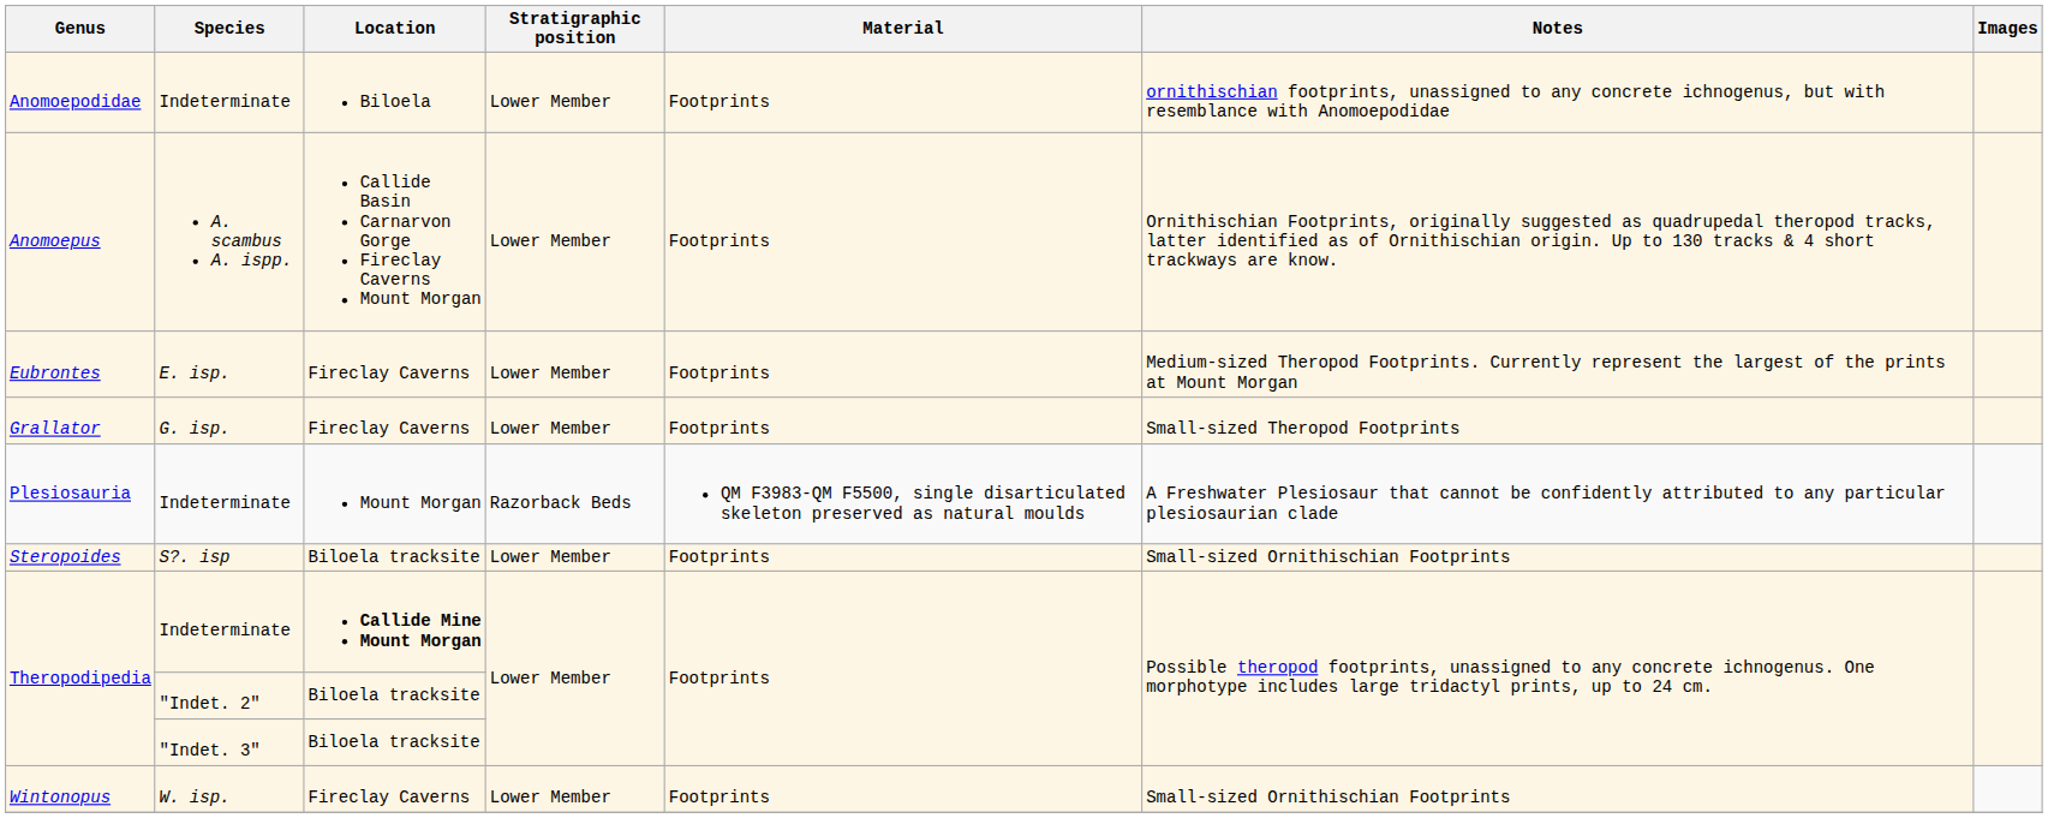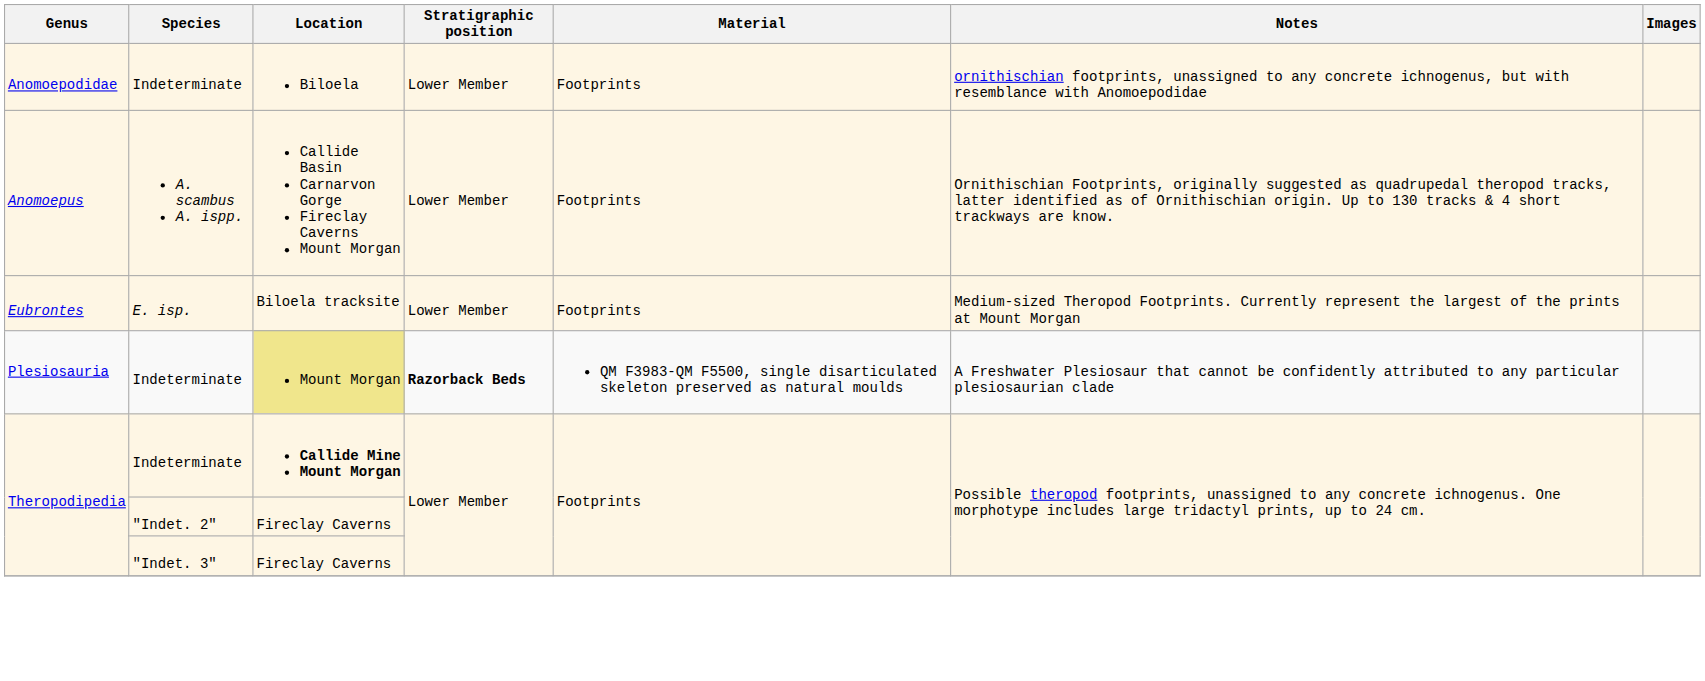 <table class="wikitable">
 <tr>
 <th>Genus</th>
 <th>Species</th>
 <th>Location</th>
 <th>Stratigraphic position</th>
 <th>Material</th>
 <th>Notes</th>
 <th>Images</th>
 </tr>
 <tr>
 <td style="background:#FEF6E4;"><br><a href='#'>Anomoepodidae</a></td>
 <td style="background:#FEF6E4;"><br>Indeterminate</td>
 <td style="background:#FEF6E4;"><br><ul><li>Biloela</li></ul></td>
 <td style="background:#FEF6E4;"><br>Lower Member</td>
 <td style="background:#FEF6E4;"><br>Footprints</td>
 <td style="background:#FEF6E4;"><br><a href='#'>ornithischian</a> footprints, unassigned to any concrete ichnogenus, but with resemblance with Anomoepodidae</td>
 <td style="background:#FEF6E4;"><br></td>
 </tr>
 <tr>
 <td style="background:#FEF6E4;"><br><em><a href='#'>Anomoepus</a></em></td>
 <td style="background:#FEF6E4;"><br><ul><li><em>A. scambus</em></li><li><em>A. ispp.</em></li></ul></td>
 <td style="background:#FEF6E4;"><br><ul><li>Callide Basin</li><li>Carnarvon Gorge</li><li>Fireclay Caverns</li><li>Mount Morgan</li></ul></td>
 <td style="background:#FEF6E4;"><br>Lower Member</td>
 <td style="background:#FEF6E4;"><br>Footprints</td>
 <td style="background:#FEF6E4;"><br>Ornithischian Footprints, originally suggested as quadrupedal theropod tracks, latter identified as of Ornithischian origin. Up to 130 tracks & 4 short trackways are know.</td>
 <td style="background:#FEF6E4;"></td>
 </tr>
 <tr>
 <td style="background:#FEF6E4;"><br><em><a href='#'>Eubrontes</a></em></td>
 <td style="background:#FEF6E4;"><br><em>E. isp.</em></td>
-<td style="background:#FEF6E4;"><br>Fireclay Caverns</td>
+<td style="background:#FEF6E4;">Biloela tracksite</td>
 <td style="background:#FEF6E4;"><br>Lower Member</td>
 <td style="background:#FEF6E4;"><br>Footprints</td>
 <td style="background:#FEF6E4;"><br>Medium-sized Theropod Footprints. Currently represent the largest of the prints at Mount Morgan</td>
 <td style="background:#FEF6E4;"></td>
 </tr>
 <tr>
-<td style="background:#FEF6E4;"><br><em><a href='#'>Grallator</a></em></td>
-<td style="background:#FEF6E4;"><br><em>G. isp.</em></td>
-<td style="background:#FEF6E4;"><br>Fireclay Caverns</td>
-<td style="background:#FEF6E4;"><br>Lower Member</td>
-<td style="background:#FEF6E4;"><br>Footprints</td>
-<td style="background:#FEF6E4;"><br>Small-sized Theropod Footprints</td>
-<td style="background:#FEF6E4;"></td>
-</tr>
-<tr>
 <td><a href='#'>Plesiosauria</a></td>
 <td><br>Indeterminate</td>
-<td><br><ul><li>Mount Morgan</li></ul></td>
-<td><br>Razorback Beds</td>
+<td style="background: khaki;"><br><ul><li>Mount Morgan</li></ul></td>
+<td><strong><br>Razorback Beds</strong></td>
 <td><br><ul><li>QM F3983-QM F5500, single disarticulated skeleton preserved as natural moulds</li></ul></td>
 <td><br>A Freshwater Plesiosaur that cannot be confidently attributed to any particular plesiosaurian clade</td>
 <td></td>
-</tr>
-<tr>
-<td style="background:#FEF6E4;"><em><a href='#'>Steropoides</a></em></td>
-<td style="background:#FEF6E4;"><em>S?. isp</em></td>
-<td style="background:#FEF6E4;">Biloela tracksite</td>
-<td style="background:#FEF6E4;">Lower Member</td>
-<td style="background:#FEF6E4;">Footprints</td>
-<td style="background:#FEF6E4;">Small-sized Ornithischian Footprints</td>
-<td style="background:#FEF6E4;"></td>
 </tr>
 <tr>
 <td rowspan="3" style="background:#FEF6E4;"><br><a href='#'>Theropodipedia</a></td>
 <td style="background:#FEF6E4;"><br>Indeterminate</td>
 <td style="background:#FEF6E4;"><strong><br><ul><li>Callide Mine</li><li>Mount Morgan</li></ul></strong></td>
 <td rowspan="3" style="background:#FEF6E4;"><br>Lower Member</td>
 <td rowspan="3" style="background:#FEF6E4;"><br>Footprints</td>
 <td rowspan="3" style="background:#FEF6E4;"><br>Possible <a href='#'>theropod</a> footprints, unassigned to any concrete ichnogenus. One morphotype includes large tridactyl prints, up to 24 cm.</td>
 <td rowspan="3" style="background:#FEF6E4;"><br></td>
 </tr>
 <tr>
 <td style="background:#FEF6E4;"><br>"Indet. 2"</td>
-<td style="background:#FEF6E4;">Biloela tracksite</td>
+<td style="background:#FEF6E4;"><br>Fireclay Caverns</td>
 </tr>
 <tr>
 <td style="background:#FEF6E4;"><br>"Indet. 3"</td>
-<td style="background:#FEF6E4;">Biloela tracksite</td>
-</tr>
-<tr>
-<td style="background:#FEF6E4;"><br><em><a href='#'>Wintonopus</a></em></td>
-<td style="background:#FEF6E4;"><br><em>W. isp.</em></td>
 <td style="background:#FEF6E4;"><br>Fireclay Caverns</td>
-<td style="background:#FEF6E4;"><br>Lower Member</td>
-<td style="background:#FEF6E4;"><br>Footprints</td>
-<td style="background:#FEF6E4;"><br>Small-sized Ornithischian Footprints</td>
-<td></td>
 </tr>
 <tr>
 </tr>
 </table>
